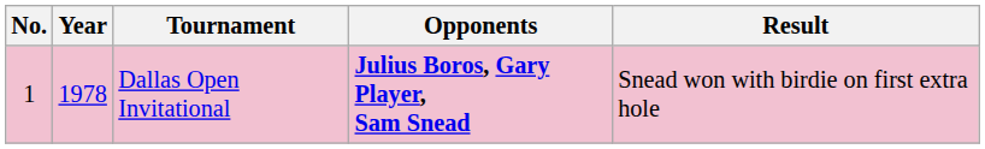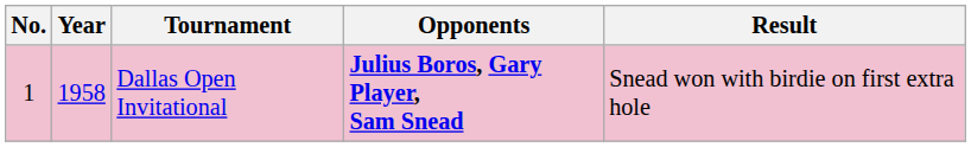 <table class="wikitable" style="font-size:95%;">
 <tr>
 <th>No.</th>
 <th>Year</th>
 <th>Tournament</th>
 <th>Opponents</th>
 <th>Result</th>
 </tr>
 <tr style="background:#F2C1D1;">
 <td align=center>1</td>
-<td><a href='#'>1978</a></td>
+<td><a href='#'>1958</a></td>
 <td><a href='#'>Dallas Open Invitational</a></td>
 <td><strong> <a href='#'>Julius Boros</a>,  <a href='#'>Gary Player</a>,<br> <a href='#'>Sam Snead</a></strong></td>
 <td>Snead won with birdie on first extra hole</td>
 </tr>
 </table>
